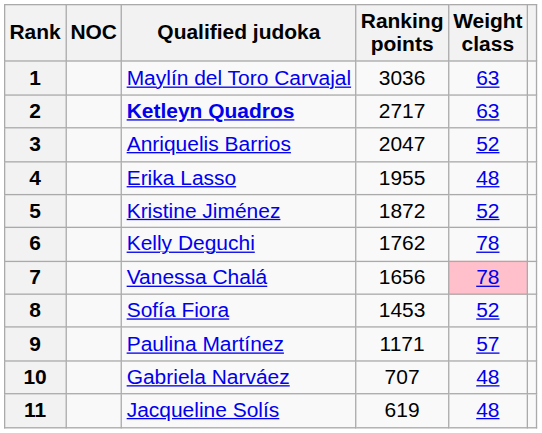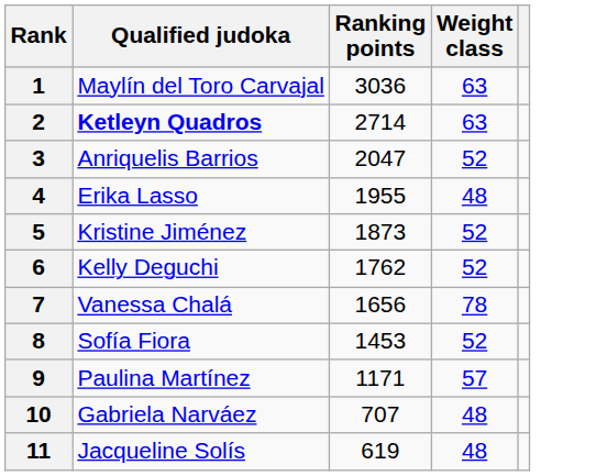 <table class="wikitable">
 <tr>
 <th>Rank</th>
-<th>NOC</th>
 <th>Qualified judoka</th>
 <th>Ranking<br>points</th>
 <th>Weight<br>class</th>
 <th></th>
 </tr>
 <tr>
 <th>1</th>
-<td></td>
 <td><a href='#'>Maylín del Toro Carvajal</a></td>
 <td align=center>3036</td>
 <td align=center><a href='#'>63</a></td>
 <td></td>
 </tr>
 <tr>
 <th>2</th>
-<td></td>
 <td><strong><a href='#'>Ketleyn Quadros</a></strong></td>
-<td align=center>2717</td>
+<td align=center>2714</td>
 <td align=center><a href='#'>63</a></td>
 <td></td>
 </tr>
 <tr>
 <th>3</th>
-<td></td>
 <td><a href='#'>Anriquelis Barrios</a></td>
 <td align=center>2047</td>
 <td align=center><a href='#'>52</a></td>
 <td></td>
 </tr>
 <tr>
 <th>4</th>
-<td></td>
 <td><a href='#'>Erika Lasso</a></td>
 <td align=center>1955</td>
 <td align=center><a href='#'>48</a></td>
 <td></td>
 </tr>
 <tr>
 <th>5</th>
-<td></td>
 <td><a href='#'>Kristine Jiménez</a></td>
-<td align=center>1872</td>
+<td align=center>1873</td>
 <td align=center><a href='#'>52</a></td>
 <td></td>
 </tr>
 <tr>
 <th>6</th>
-<td></td>
 <td><a href='#'>Kelly Deguchi</a></td>
 <td align=center>1762</td>
+<td align=center><a href='#'>52</a></td>
+<td></td>
+</tr>
+<tr>
+<th>7</th>
+<td><a href='#'>Vanessa Chalá</a></td>
+<td align=center>1656</td>
 <td align=center><a href='#'>78</a></td>
 <td></td>
 </tr>
 <tr>
-<th>7</th>
-<td></td>
-<td><a href='#'>Vanessa Chalá</a></td>
-<td align=center>1656</td>
-<td align=center style="background: pink;"><a href='#'>78</a></td>
-<td></td>
-</tr>
-<tr>
 <th>8</th>
-<td></td>
 <td><a href='#'>Sofía Fiora</a></td>
 <td align=center>1453</td>
 <td align=center><a href='#'>52</a></td>
 <td></td>
 </tr>
 <tr>
 <th>9</th>
-<td></td>
 <td><a href='#'>Paulina Martínez</a></td>
 <td align=center>1171</td>
 <td align=center><a href='#'>57</a></td>
 <td></td>
 </tr>
 <tr>
 <th>10</th>
-<td></td>
 <td><a href='#'>Gabriela Narváez</a></td>
 <td align=center>707</td>
 <td align=center><a href='#'>48</a></td>
 <td></td>
 </tr>
 <tr>
 <th>11</th>
-<td></td>
 <td><a href='#'>Jacqueline Solís</a></td>
 <td align=center>619</td>
 <td align=center><a href='#'>48</a></td>
 <td></td>
 </tr>
 </table>
